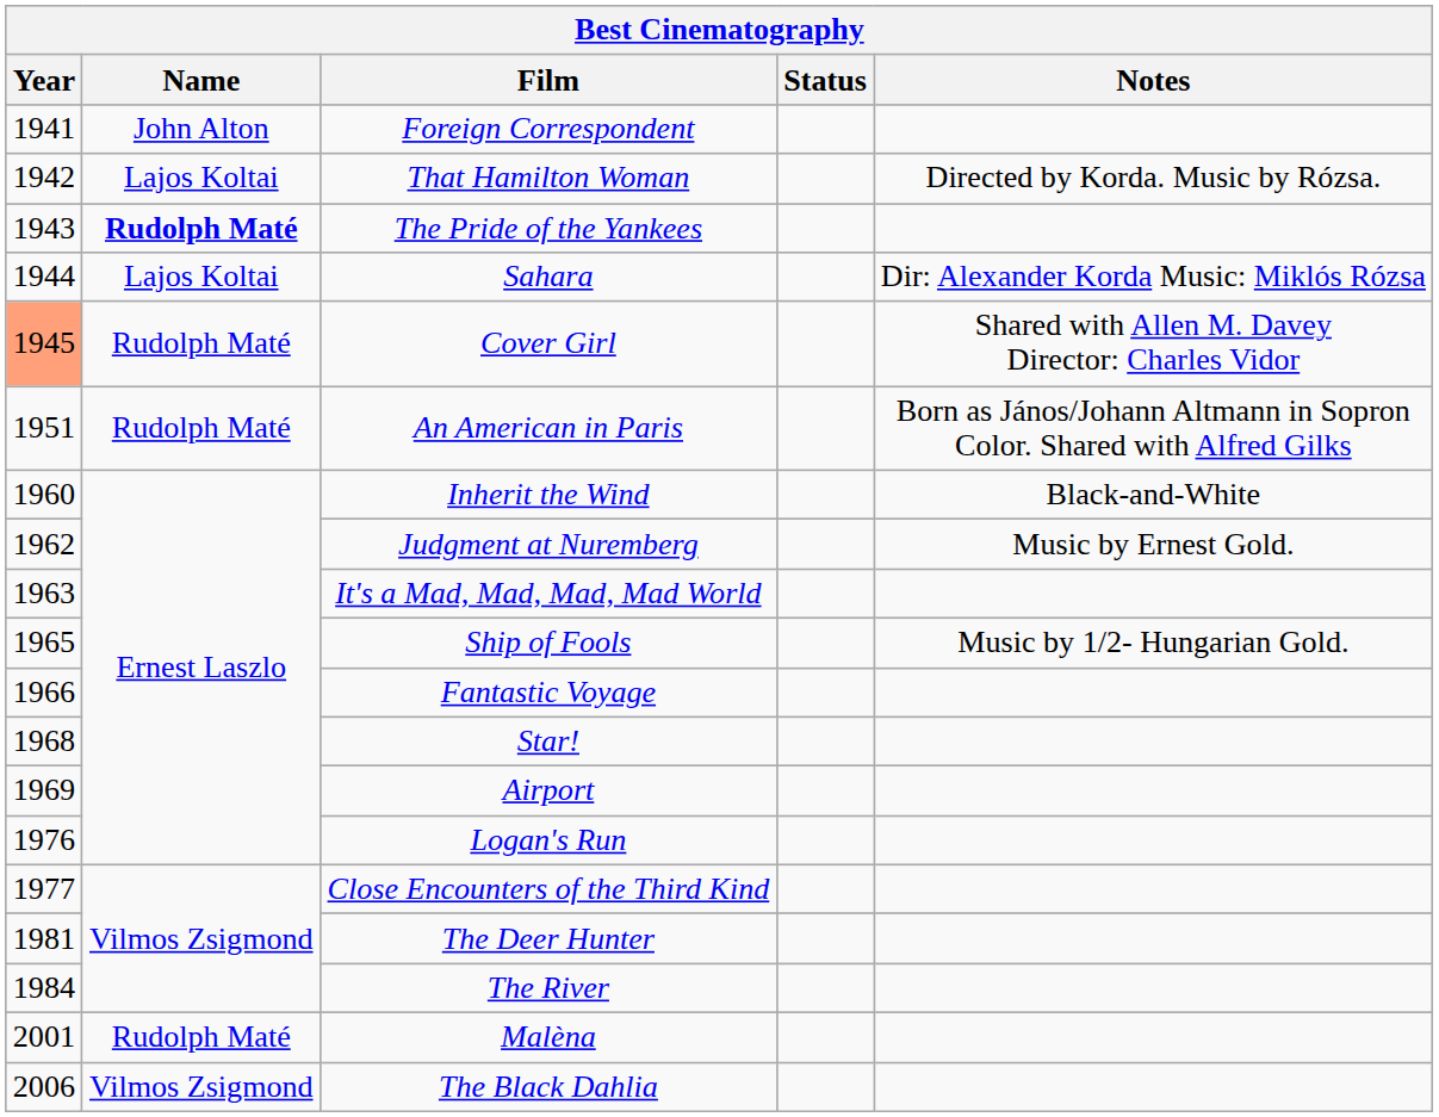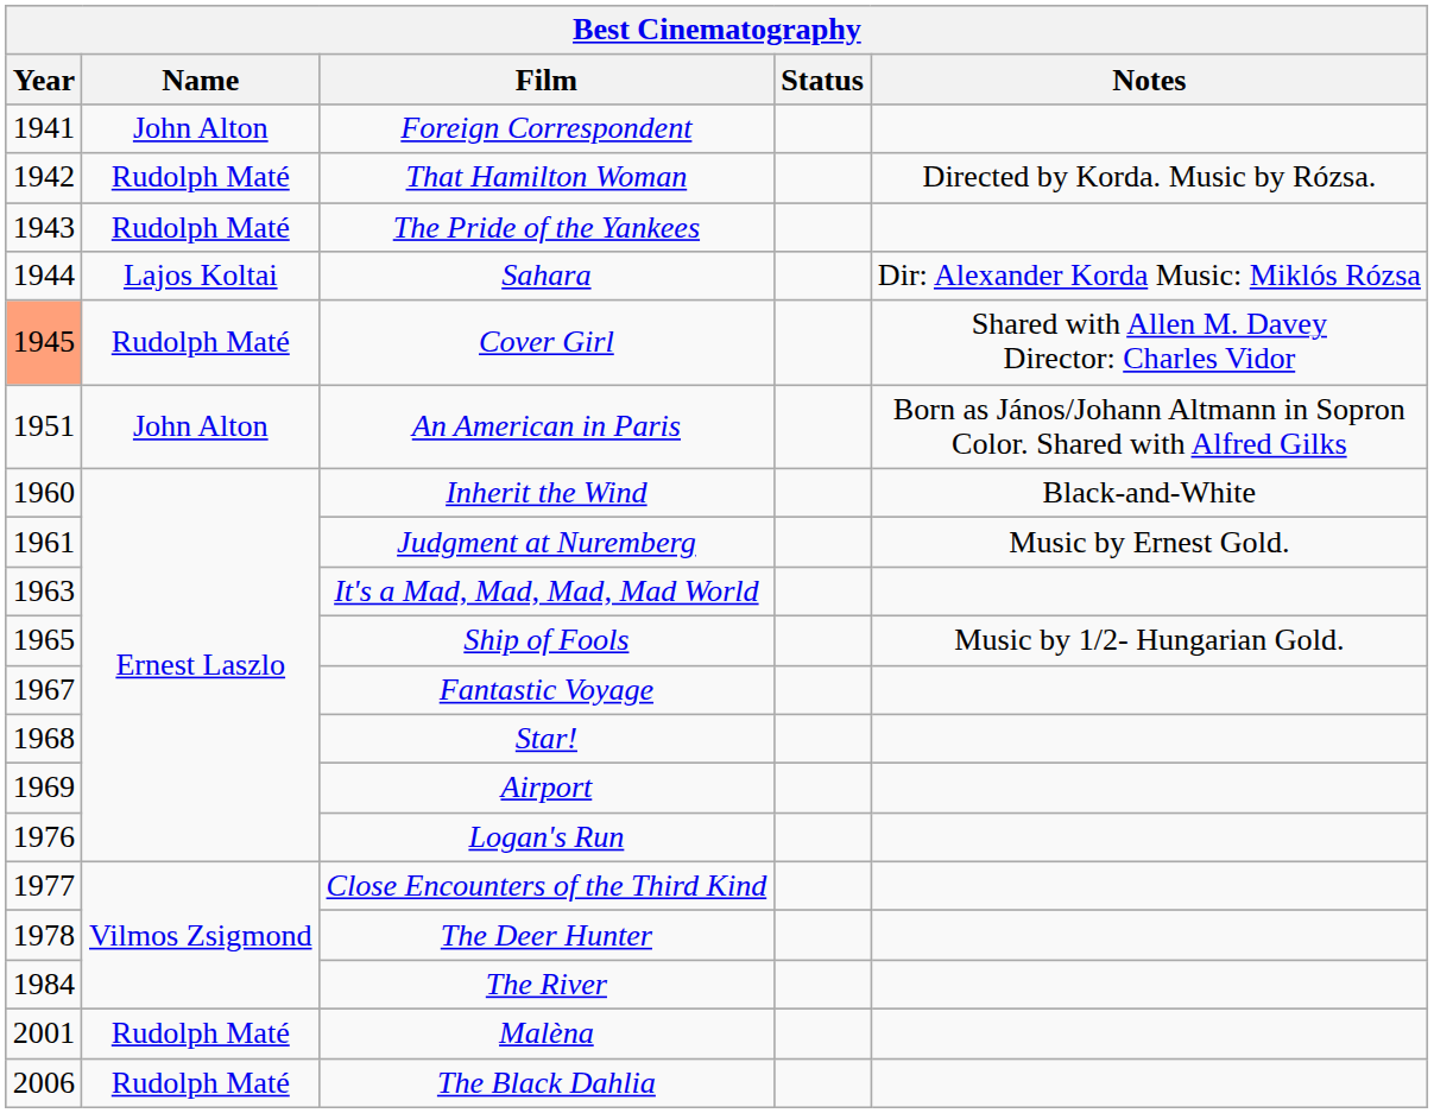 <table class="wikitable" style="text-align: center">
 <tr>
 <th colspan=6 style="text-align:center;"><a href='#'>Best Cinematography</a></th>
 </tr>
 <tr>
 <th>Year</th>
 <th>Name</th>
 <th>Film</th>
 <th>Status</th>
 <th>Notes</th>
 </tr>
 <tr>
 <td>1941</td>
 <td><a href='#'>John Alton</a></td>
 <td><em><a href='#'>Foreign Correspondent</a></em></td>
 <td></td>
 <td></td>
 </tr>
 <tr>
 <td>1942</td>
-<td><a href='#'>Lajos Koltai</a></td>
+<td><a href='#'>Rudolph Maté</a></td>
 <td><em><a href='#'>That Hamilton Woman</a></em></td>
 <td></td>
 <td>Directed by Korda. Music by Rózsa.</td>
 </tr>
 <tr>
 <td>1943</td>
-<td><strong><a href='#'>Rudolph Maté</a></strong></td>
+<td><a href='#'>Rudolph Maté</a></td>
 <td><em><a href='#'>The Pride of the Yankees</a></em></td>
 <td></td>
 <td></td>
 </tr>
 <tr>
 <td>1944</td>
 <td><a href='#'>Lajos Koltai</a></td>
 <td><em><a href='#'>Sahara</a></em></td>
 <td></td>
 <td>Dir: <a href='#'>Alexander Korda</a> Music: <a href='#'>Miklós Rózsa</a></td>
 </tr>
 <tr>
 <td style="background: lightsalmon;">1945</td>
 <td><a href='#'>Rudolph Maté</a></td>
 <td><em><a href='#'>Cover Girl</a></em></td>
 <td></td>
 <td>Shared with <a href='#'>Allen M. Davey</a><br>Director: <a href='#'>Charles Vidor</a></td>
 </tr>
 <tr>
 <td>1951</td>
-<td><a href='#'>Rudolph Maté</a></td>
+<td><a href='#'>John Alton</a></td>
 <td><em><a href='#'>An American in Paris</a></em></td>
 <td></td>
 <td>Born as János/Johann Altmann in Sopron<br>Color. Shared with <a href='#'>Alfred Gilks</a></td>
 </tr>
 <tr>
 <td>1960</td>
 <td rowspan=8><a href='#'>Ernest Laszlo</a></td>
 <td><em><a href='#'>Inherit the Wind</a></em></td>
 <td></td>
 <td>Black-and-White</td>
 </tr>
 <tr>
-<td>1962</td>
+<td>1961</td>
 <td><em><a href='#'>Judgment at Nuremberg</a></em></td>
 <td></td>
 <td>Music by Ernest Gold.</td>
 </tr>
 <tr>
 <td>1963</td>
 <td><em><a href='#'>It's a Mad, Mad, Mad, Mad World</a></em></td>
 <td></td>
 <td></td>
 </tr>
 <tr>
 <td>1965</td>
 <td><em><a href='#'>Ship of Fools</a></em></td>
 <td></td>
 <td>Music by 1/2- Hungarian Gold.</td>
 </tr>
 <tr>
-<td>1966</td>
+<td>1967</td>
 <td><em><a href='#'>Fantastic Voyage</a></em></td>
 <td></td>
 <td></td>
 </tr>
 <tr>
 <td>1968</td>
 <td><em><a href='#'>Star!</a></em></td>
 <td></td>
 <td></td>
 </tr>
 <tr>
 <td>1969</td>
 <td><em><a href='#'>Airport</a></em></td>
 <td></td>
 <td></td>
 </tr>
 <tr>
 <td>1976</td>
 <td><em><a href='#'>Logan's Run</a></em></td>
 <td></td>
 <td></td>
 </tr>
 <tr>
 <td>1977</td>
 <td rowspan=3><a href='#'>Vilmos Zsigmond</a></td>
 <td><em><a href='#'>Close Encounters of the Third Kind</a></em></td>
 <td></td>
 <td></td>
 </tr>
 <tr>
-<td>1981</td>
+<td>1978</td>
 <td><em><a href='#'>The Deer Hunter</a></em></td>
 <td></td>
 <td></td>
 </tr>
 <tr>
 <td>1984</td>
 <td><em><a href='#'>The River</a></em></td>
 <td></td>
 <td></td>
 </tr>
 <tr>
 <td>2001</td>
 <td><a href='#'>Rudolph Maté</a></td>
 <td><em><a href='#'>Malèna</a></em></td>
 <td></td>
 <td></td>
 </tr>
 <tr>
 <td>2006</td>
-<td><a href='#'>Vilmos Zsigmond</a></td>
+<td><a href='#'>Rudolph Maté</a></td>
 <td><em><a href='#'>The Black Dahlia</a></em></td>
 <td></td>
 <td></td>
 </tr>
 </table>
